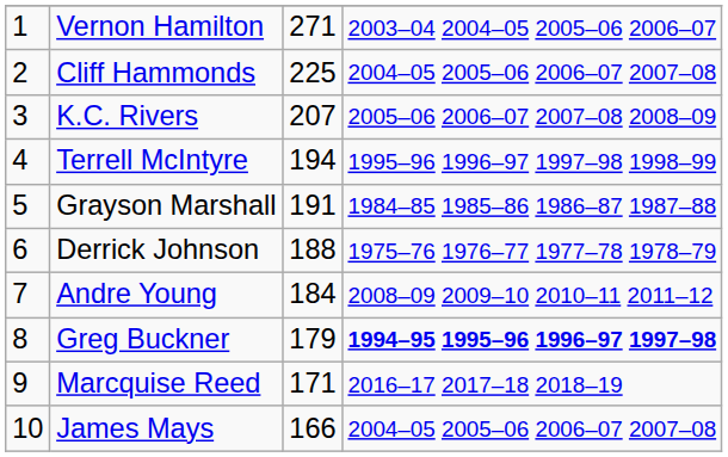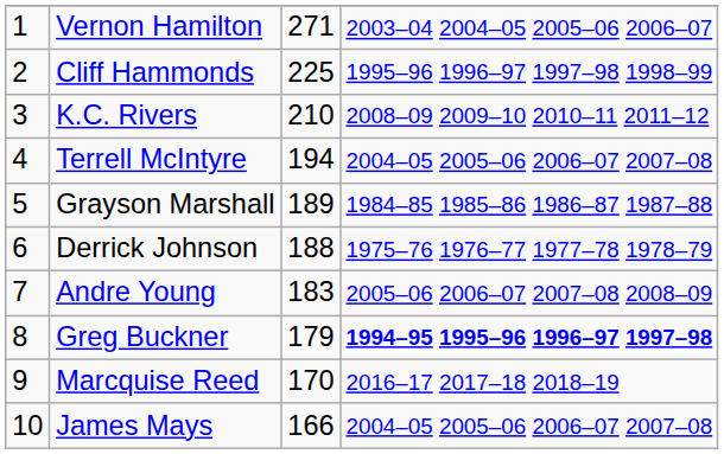 <table class="wikitable">
 <tr>
 </tr>
 <tr>
 <td>1</td>
 <td><a href='#'>Vernon Hamilton</a></td>
 <td>271</td>
 <td style="font-size:80%;"><a href='#'>2003–04</a> <a href='#'>2004–05</a> <a href='#'>2005–06</a> <a href='#'>2006–07</a></td>
 </tr>
 <tr>
 <td>2</td>
 <td><a href='#'>Cliff Hammonds</a></td>
 <td>225</td>
-<td style="font-size:80%;"><a href='#'>2004–05</a> <a href='#'>2005–06</a> <a href='#'>2006–07</a> <a href='#'>2007–08</a></td>
+<td style="font-size:80%;"><a href='#'>1995–96</a> <a href='#'>1996–97</a> <a href='#'>1997–98</a> <a href='#'>1998–99</a></td>
 </tr>
 <tr>
 <td>3</td>
 <td><a href='#'>K.C. Rivers</a></td>
-<td>207</td>
-<td style="font-size:80%;"><a href='#'>2005–06</a> <a href='#'>2006–07</a> <a href='#'>2007–08</a> <a href='#'>2008–09</a></td>
+<td>210</td>
+<td style="font-size:80%;"><a href='#'>2008–09</a> <a href='#'>2009–10</a> <a href='#'>2010–11</a> <a href='#'>2011–12</a></td>
 </tr>
 <tr>
 <td>4</td>
 <td><a href='#'>Terrell McIntyre</a></td>
 <td>194</td>
-<td style="font-size:80%;"><a href='#'>1995–96</a> <a href='#'>1996–97</a> <a href='#'>1997–98</a> <a href='#'>1998–99</a></td>
+<td style="font-size:80%;"><a href='#'>2004–05</a> <a href='#'>2005–06</a> <a href='#'>2006–07</a> <a href='#'>2007–08</a></td>
 </tr>
 <tr>
 <td>5</td>
 <td>Grayson Marshall</td>
-<td>191</td>
+<td>189</td>
 <td style="font-size:80%;"><a href='#'>1984–85</a> <a href='#'>1985–86</a> <a href='#'>1986–87</a> <a href='#'>1987–88</a></td>
 </tr>
 <tr>
 <td>6</td>
 <td>Derrick Johnson</td>
 <td>188</td>
 <td style="font-size:80%;"><a href='#'>1975–76</a> <a href='#'>1976–77</a> <a href='#'>1977–78</a> <a href='#'>1978–79</a></td>
 </tr>
 <tr>
 <td>7</td>
 <td><a href='#'>Andre Young</a></td>
-<td>184</td>
-<td style="font-size:80%;"><a href='#'>2008–09</a> <a href='#'>2009–10</a> <a href='#'>2010–11</a> <a href='#'>2011–12</a></td>
+<td>183</td>
+<td style="font-size:80%;"><a href='#'>2005–06</a> <a href='#'>2006–07</a> <a href='#'>2007–08</a> <a href='#'>2008–09</a></td>
 </tr>
 <tr>
 <td>8</td>
 <td><a href='#'>Greg Buckner</a></td>
 <td>179</td>
 <td style="font-size:80%;"><strong><a href='#'>1994–95</a> <a href='#'>1995–96</a> <a href='#'>1996–97</a> <a href='#'>1997–98</a></strong></td>
 </tr>
 <tr>
 <td>9</td>
 <td><a href='#'>Marcquise Reed</a></td>
-<td>171</td>
+<td>170</td>
 <td style="font-size:80%;"><a href='#'>2016–17</a> <a href='#'>2017–18</a> <a href='#'>2018–19</a></td>
 </tr>
 <tr>
 <td>10</td>
 <td><a href='#'>James Mays</a></td>
 <td>166</td>
 <td style="font-size:80%;"><a href='#'>2004–05</a> <a href='#'>2005–06</a> <a href='#'>2006–07</a> <a href='#'>2007–08</a></td>
 </tr>
 </table>
